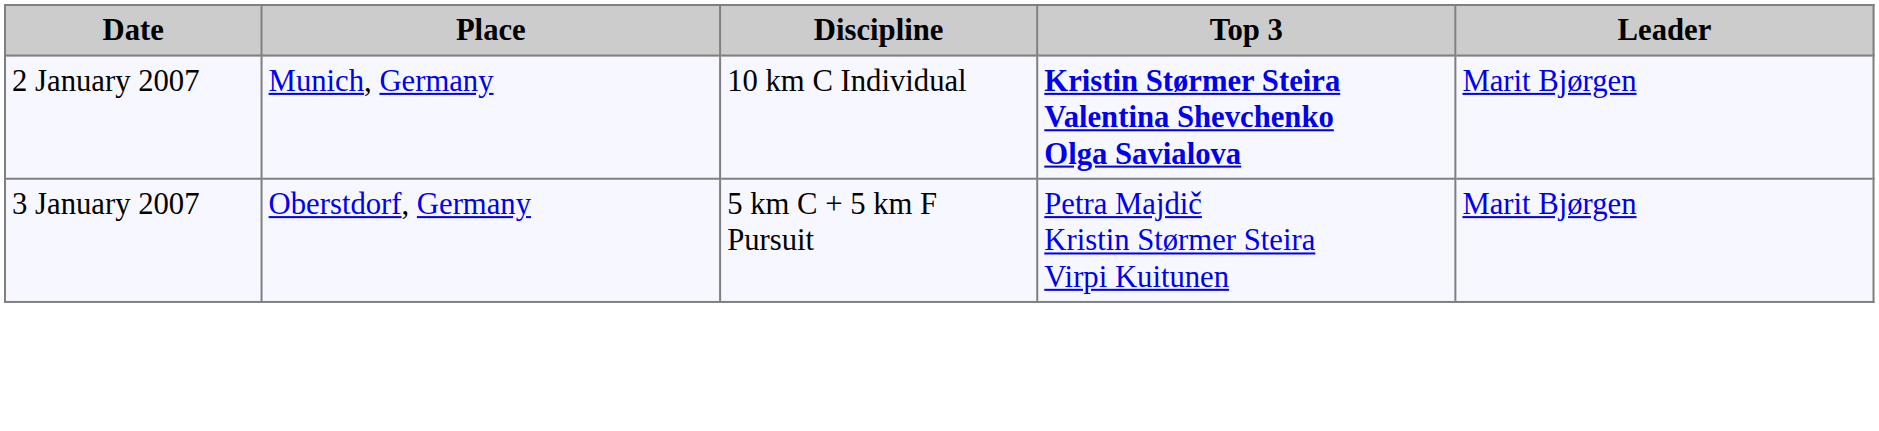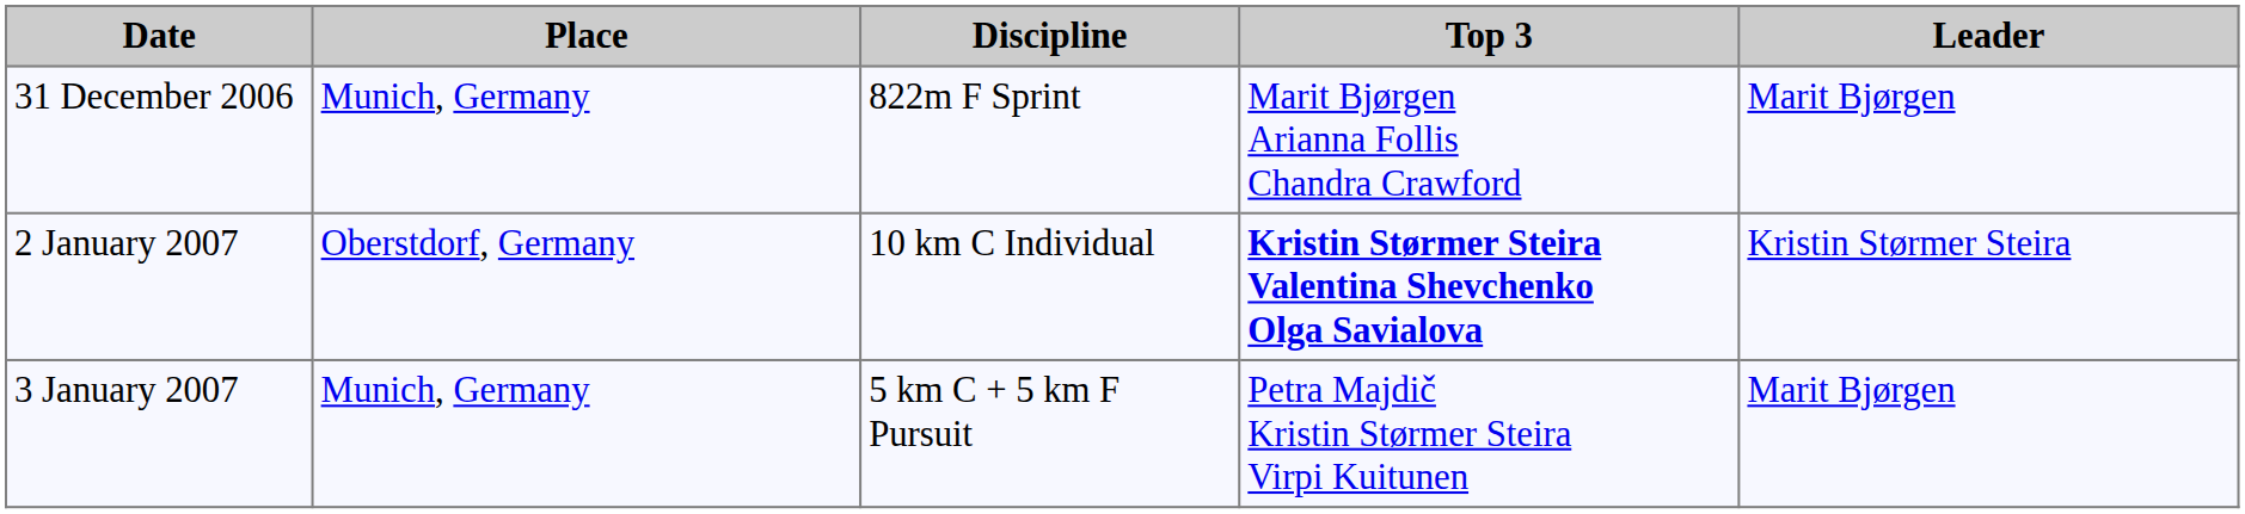 <table bgcolor="#f7f8ff" cellpadding="3" cellspacing="0" border="1" style="font-size: 95%; border: gray solid 1px; border-collapse: collapse;">
 <tr bgcolor="#CCCCCC">
 <td align="center" width="120"><strong>Date</strong></td>
 <td align="center" width="220"><strong>Place</strong></td>
 <td align="center" width="150"><strong>Discipline</strong></td>
 <td align="center" width="200"><strong>Top 3</strong></td>
 <td align="center" width="200"><strong>Leader</strong></td>
 </tr>
 <tr align="left" valign="top">
-<td>2 January 2007</td>
+<td>31 December 2006</td>
 <td> <a href='#'>Munich</a>, <a href='#'>Germany</a></td>
-<td>10 km C Individual</td>
-<td><strong> <a href='#'>Kristin Størmer Steira</a><br>  <a href='#'>Valentina Shevchenko</a><br>  <a href='#'>Olga Savialova</a></strong></td>
+<td>822m F Sprint</td>
+<td> <a href='#'>Marit Bjørgen</a><br>  <a href='#'>Arianna Follis</a><br>  <a href='#'>Chandra Crawford</a></td>
 <td> <a href='#'>Marit Bjørgen</a></td>
 </tr>
 <tr align="left" valign="top">
+<td>2 January 2007</td>
+<td> <a href='#'>Oberstdorf</a>, <a href='#'>Germany</a></td>
+<td>10 km C Individual</td>
+<td><strong> <a href='#'>Kristin Størmer Steira</a><br>  <a href='#'>Valentina Shevchenko</a><br>  <a href='#'>Olga Savialova</a></strong></td>
+<td> <a href='#'>Kristin Størmer Steira</a></td>
+</tr>
+<tr align="left" valign="top">
 <td>3 January 2007</td>
-<td> <a href='#'>Oberstdorf</a>, <a href='#'>Germany</a></td>
+<td> <a href='#'>Munich</a>, <a href='#'>Germany</a></td>
 <td>5 km C + 5 km F Pursuit</td>
 <td> <a href='#'>Petra Majdič</a><br>  <a href='#'>Kristin Størmer Steira</a><br>  <a href='#'>Virpi Kuitunen</a></td>
 <td> <a href='#'>Marit Bjørgen</a></td>
 </tr>
 </table>
